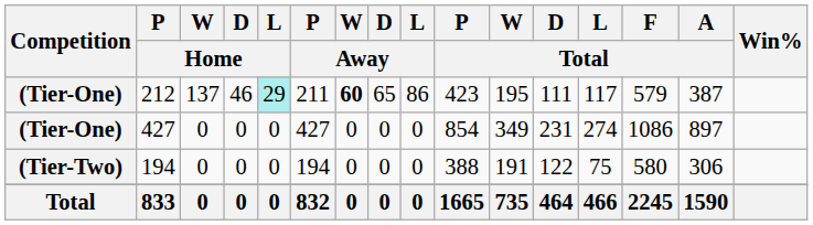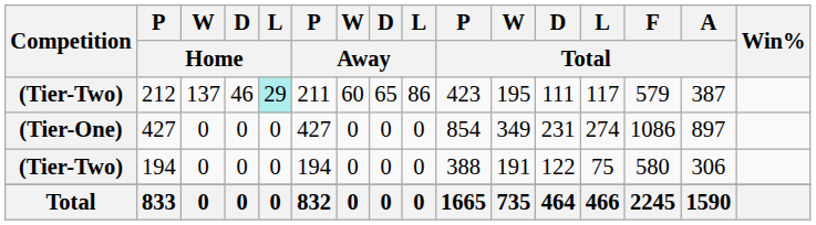 <table class="wikitable plainrowheaders sortable" style="text-align:center">
 <tr>
 <th scope="col" rowspan="2">Competition</th>
 <th scope="col">P</th>
 <th scope="col">W</th>
 <th scope="col">D</th>
 <th scope="col">L</th>
 <th scope="col">P</th>
 <th scope="col">W</th>
 <th scope="col">D</th>
 <th scope="col">L</th>
 <th scope="col">P</th>
 <th scope="col">W</th>
 <th scope="col">D</th>
 <th scope="col">L</th>
 <th scope="col">F</th>
 <th scope="col">A</th>
 <th scope="col" rowspan="2">Win%</th>
 </tr>
 <tr class="unsortable">
 <th colspan="4">Home</th>
 <th colspan="4">Away</th>
 <th colspan="6">Total</th>
 </tr>
 <tr>
-<th scope="row" align=left> (Tier-One)</th>
+<th scope="row" align=left> (Tier-Two)</th>
 <td>212</td>
 <td>137</td>
 <td>46</td>
 <td style="background: paleturquoise;">29</td>
 <td>211</td>
-<td><strong>60</strong></td>
+<td>60</td>
 <td>65</td>
 <td>86</td>
 <td>423</td>
 <td>195</td>
 <td>111</td>
 <td>117</td>
 <td>579</td>
 <td>387</td>
 <td></td>
 </tr>
 <tr>
 <th scope="row" align=left> (Tier-One)</th>
 <td>427</td>
 <td>0</td>
 <td>0</td>
 <td>0</td>
 <td>427</td>
 <td>0</td>
 <td>0</td>
 <td>0</td>
 <td>854</td>
 <td>349</td>
 <td>231</td>
 <td>274</td>
 <td>1086</td>
 <td>897</td>
 <td></td>
 </tr>
 <tr>
 <th scope="row" align=left> (Tier-Two)</th>
 <td>194</td>
 <td>0</td>
 <td>0</td>
 <td>0</td>
 <td>194</td>
 <td>0</td>
 <td>0</td>
 <td>0</td>
 <td>388</td>
 <td>191</td>
 <td>122</td>
 <td>75</td>
 <td>580</td>
 <td>306</td>
 <td></td>
 </tr>
 <tr>
 </tr>
 <tr class="sortbottom">
 <th>Total</th>
 <th>833</th>
 <th>0</th>
 <th>0</th>
 <th>0</th>
 <th>832</th>
 <th>0</th>
 <th>0</th>
 <th>0</th>
 <th>1665</th>
 <th>735</th>
 <th>464</th>
 <th>466</th>
 <th>2245</th>
 <th>1590</th>
 <th></th>
 </tr>
 </table>
